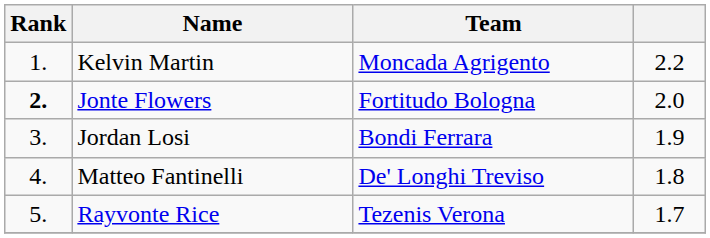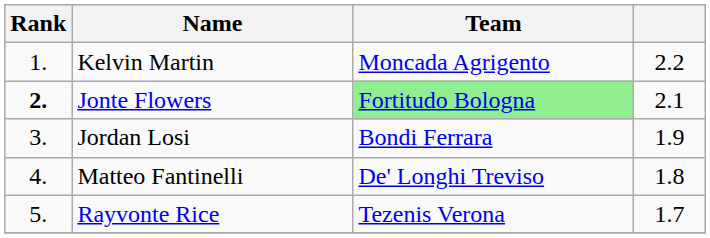 <table class="wikitable" style="text-align: center;">
 <tr>
 <th>Rank</th>
 <th width=180>Name</th>
 <th width=180>Team</th>
 <th width=40></th>
 </tr>
 <tr>
 <td>1.</td>
 <td align="left"> Kelvin Martin</td>
 <td style="text-align:left;"><a href='#'>Moncada Agrigento</a></td>
 <td>2.2</td>
 </tr>
 <tr>
 <td><strong>2.</strong></td>
 <td align="left"> <a href='#'>Jonte Flowers</a></td>
-<td style="text-align:left;"><a href='#'>Fortitudo Bologna</a></td>
-<td>2.0</td>
+<td style="background: lightgreen; text-align:left;"><a href='#'>Fortitudo Bologna</a></td>
+<td>2.1</td>
 </tr>
 <tr>
 <td>3.</td>
 <td align="left"> Jordan Losi</td>
 <td style="text-align:left;"><a href='#'>Bondi Ferrara</a></td>
 <td>1.9</td>
 </tr>
 <tr>
 <td>4.</td>
 <td align="left"> Matteo Fantinelli</td>
 <td style="text-align:left;"><a href='#'>De' Longhi Treviso</a></td>
 <td>1.8</td>
 </tr>
 <tr>
 <td>5.</td>
 <td align="left"> <a href='#'>Rayvonte Rice</a></td>
 <td style="text-align:left;"><a href='#'>Tezenis Verona</a></td>
 <td>1.7</td>
 </tr>
 <tr>
 </tr>
 </table>
